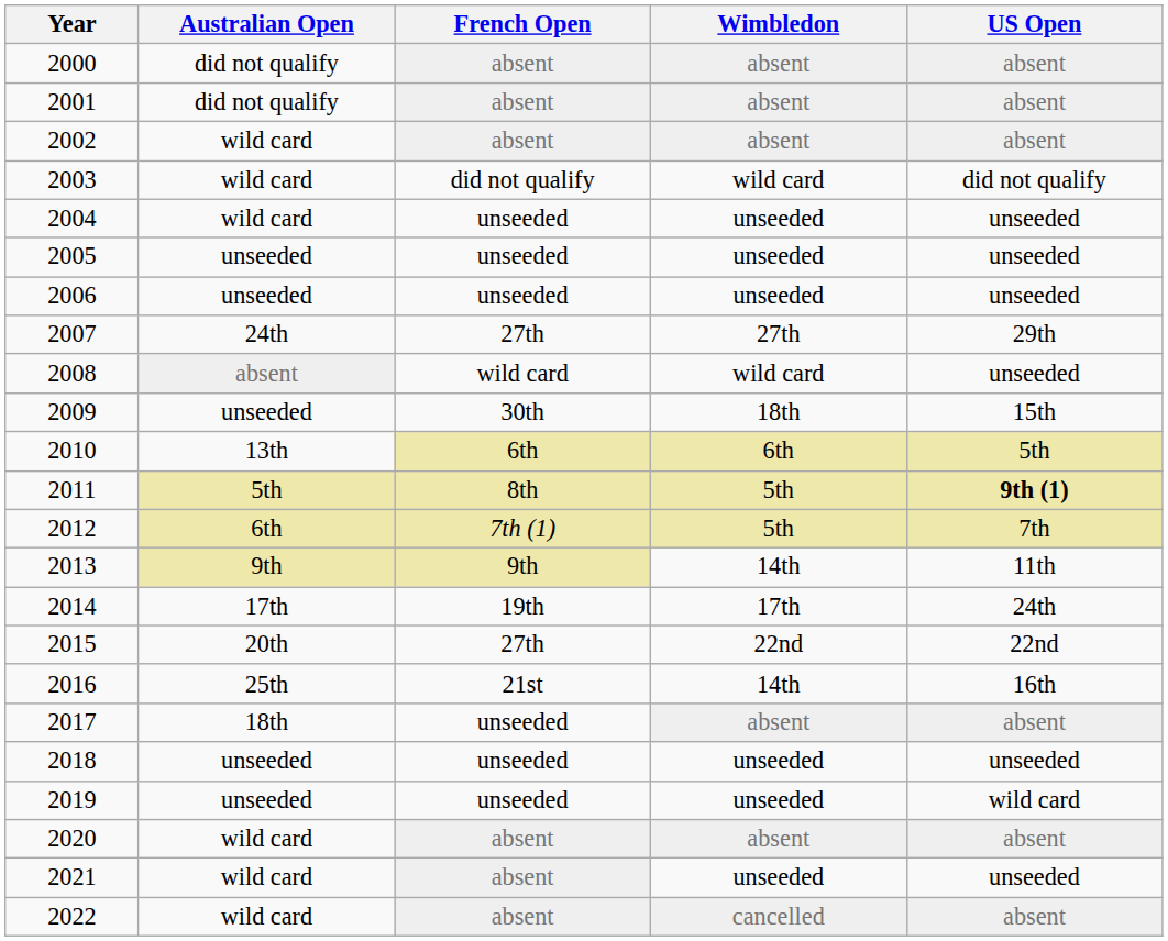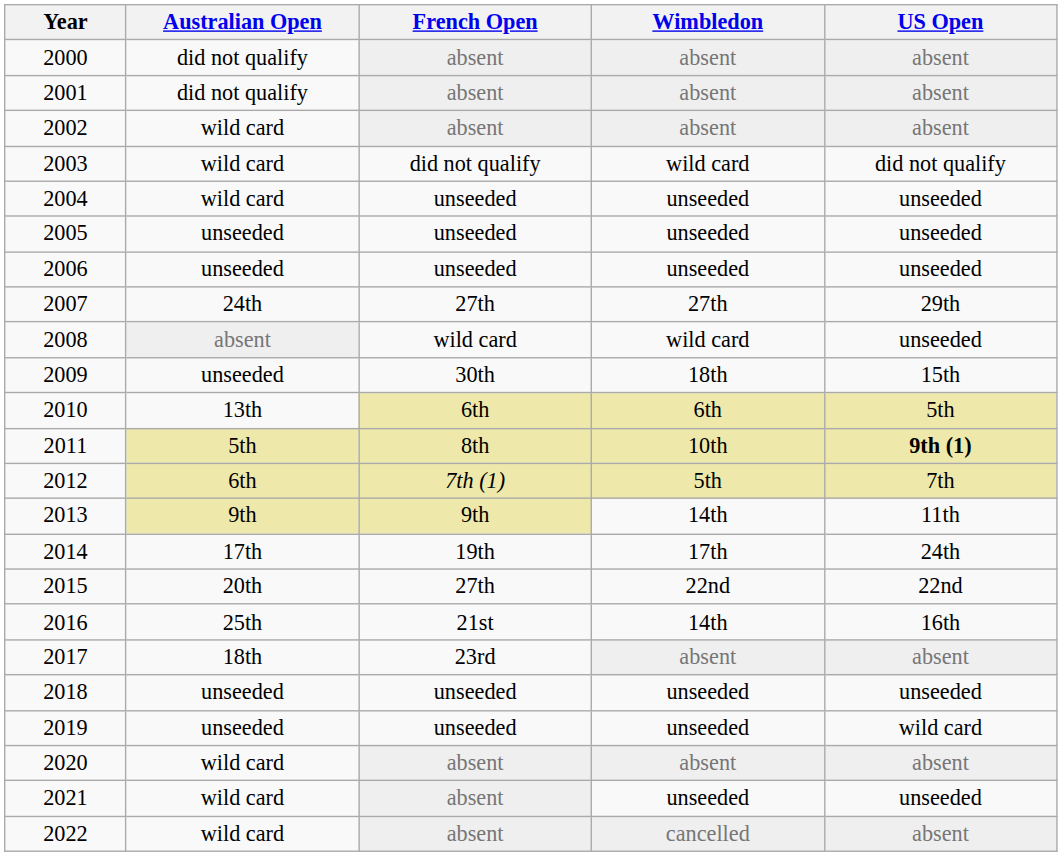 <table class="wikitable" style="text-align:center">
 <tr>
 <th width="80">Year</th>
 <th width="160"><a href='#'>Australian Open</a></th>
 <th width="160"><a href='#'>French Open</a></th>
 <th width="160"><a href='#'>Wimbledon</a></th>
 <th width="160"><a href='#'>US Open</a></th>
 </tr>
 <tr>
 <td>2000</td>
 <td>did not qualify</td>
 <td style=background:#efefef;color:#767676>absent</td>
 <td style=background:#efefef;color:#767676>absent</td>
 <td style=background:#efefef;color:#767676>absent</td>
 </tr>
 <tr>
 <td>2001</td>
 <td>did not qualify</td>
 <td style=background:#efefef;color:#767676>absent</td>
 <td style=background:#efefef;color:#767676>absent</td>
 <td style=background:#efefef;color:#767676>absent</td>
 </tr>
 <tr>
 <td>2002</td>
 <td>wild card</td>
 <td style=background:#efefef;color:#767676>absent</td>
 <td style=background:#efefef;color:#767676>absent</td>
 <td style=background:#efefef;color:#767676>absent</td>
 </tr>
 <tr>
 <td>2003</td>
 <td>wild card</td>
 <td>did not qualify</td>
 <td>wild card</td>
 <td>did not qualify</td>
 </tr>
 <tr>
 <td>2004</td>
 <td>wild card</td>
 <td>unseeded</td>
 <td>unseeded</td>
 <td>unseeded</td>
 </tr>
 <tr>
 <td>2005</td>
 <td>unseeded</td>
 <td>unseeded</td>
 <td>unseeded</td>
 <td>unseeded</td>
 </tr>
 <tr>
 <td>2006</td>
 <td>unseeded</td>
 <td>unseeded</td>
 <td>unseeded</td>
 <td>unseeded</td>
 </tr>
 <tr>
 <td>2007</td>
 <td>24th</td>
 <td>27th</td>
 <td>27th</td>
 <td>29th</td>
 </tr>
 <tr>
 <td>2008</td>
 <td style=background:#efefef;color:#767676>absent</td>
 <td>wild card</td>
 <td>wild card</td>
 <td>unseeded</td>
 </tr>
 <tr>
 <td>2009</td>
 <td>unseeded</td>
 <td>30th</td>
 <td>18th</td>
 <td>15th</td>
 </tr>
 <tr>
 <td>2010</td>
 <td>13th</td>
 <td bgcolor=eee8aa>6th</td>
 <td bgcolor=eee8aa>6th</td>
 <td bgcolor=eee8aa>5th</td>
 </tr>
 <tr>
 <td>2011</td>
 <td bgcolor=eee8aa>5th</td>
 <td bgcolor=eee8aa>8th</td>
-<td bgcolor=eee8aa>5th</td>
+<td bgcolor=eee8aa>10th</td>
 <td bgcolor=eee8aa><strong>9th (1)</strong></td>
 </tr>
 <tr>
 <td>2012</td>
 <td bgcolor=eee8aa>6th</td>
 <td bgcolor=eee8aa><em>7th (1)</em></td>
 <td bgcolor=eee8aa>5th</td>
 <td bgcolor=eee8aa>7th</td>
 </tr>
 <tr>
 <td>2013</td>
 <td bgcolor=eee8aa>9th</td>
 <td bgcolor=eee8aa>9th</td>
 <td>14th</td>
 <td>11th</td>
 </tr>
 <tr>
 <td>2014</td>
 <td>17th</td>
 <td>19th</td>
 <td>17th</td>
 <td>24th</td>
 </tr>
 <tr>
 <td>2015</td>
 <td>20th</td>
 <td>27th</td>
 <td>22nd</td>
 <td>22nd</td>
 </tr>
 <tr>
 <td>2016</td>
 <td>25th</td>
 <td>21st</td>
 <td>14th</td>
 <td>16th</td>
 </tr>
 <tr>
 <td>2017</td>
 <td>18th</td>
-<td>unseeded</td>
+<td>23rd</td>
 <td bgcolor="efefef" style="color:#767676">absent</td>
 <td bgcolor="efefef" style="color:#767676">absent</td>
 </tr>
 <tr>
 <td>2018</td>
 <td>unseeded</td>
 <td>unseeded</td>
 <td>unseeded</td>
 <td>unseeded</td>
 </tr>
 <tr>
 <td>2019</td>
 <td>unseeded</td>
 <td>unseeded</td>
 <td>unseeded</td>
 <td>wild card</td>
 </tr>
 <tr>
 <td>2020</td>
 <td>wild card</td>
 <td bgcolor="efefef" style="color:#767676">absent</td>
 <td bgcolor="efefef" style="color:#767676">absent</td>
 <td bgcolor="efefef" style="color:#767676">absent</td>
 </tr>
 <tr>
 <td>2021</td>
 <td>wild card</td>
 <td bgcolor="efefef" style="color:#767676">absent</td>
 <td>unseeded</td>
 <td>unseeded</td>
 </tr>
 <tr>
 <td>2022</td>
 <td>wild card</td>
 <td bgcolor="efefef" style="color:#767676">absent</td>
 <td bgcolor="efefef" style="color:#767676">cancelled</td>
 <td bgcolor="efefef" style="color:#767676">absent</td>
 </tr>
 </table>
